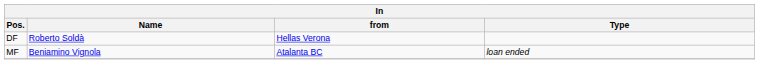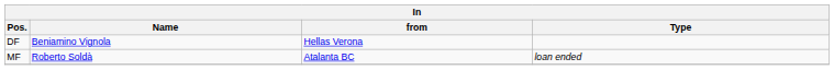 <table class="wikitable" style="font-size:90%;width:99%;">
 <tr>
 <th colspan="4">In</th>
 </tr>
 <tr>
 <th width=3%>Pos.</th>
 <th width=33%>Name</th>
 <th width=28%>from</th>
 <th width=36%>Type</th>
 </tr>
 <tr>
 <td>DF</td>
-<td><a href='#'>Roberto Soldà</a></td>
+<td><a href='#'>Beniamino Vignola</a></td>
 <td><a href='#'>Hellas Verona</a></td>
 <td></td>
 </tr>
 <tr>
 <td>MF</td>
-<td><a href='#'>Beniamino Vignola</a></td>
+<td><a href='#'>Roberto Soldà</a></td>
 <td><a href='#'>Atalanta BC</a></td>
 <td><em>loan ended</em></td>
 </tr>
 <tr>
 </tr>
 </table>
